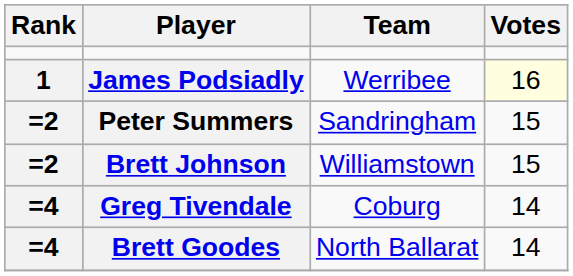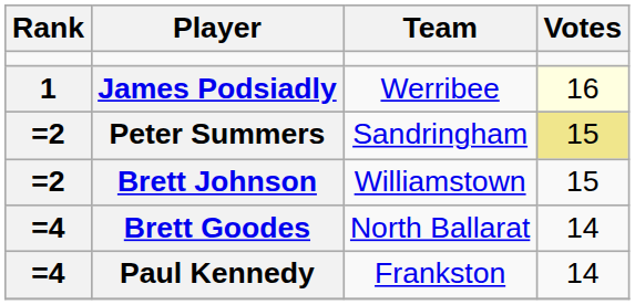 <table class="wikitable">
 <tr>
 <th>Rank</th>
 <th>Player</th>
 <th>Team</th>
 <th>Votes</th>
 </tr>
 <tr>
 <td></td>
 <td></td>
 <td></td>
 </tr>
 <tr>
 <th align=center>1</th>
 <th align=center><a href='#'>James Podsiadly</a></th>
 <td align=center><a href='#'>Werribee</a></td>
 <td align=center style="background: lightyellow;">16</td>
 </tr>
 <tr>
 <th align=center>=2</th>
 <th align=center>Peter Summers</th>
 <td align=center><a href='#'>Sandringham</a></td>
-<td align=center>15</td>
+<td align=center style="background: khaki;">15</td>
 </tr>
 <tr>
 <th align=center>=2</th>
 <th align=center><a href='#'>Brett Johnson</a></th>
 <td align=center><a href='#'>Williamstown</a></td>
 <td align=center>15</td>
 </tr>
 <tr>
 <th align=center>=4</th>
-<th align=center><a href='#'>Greg Tivendale</a></th>
-<td align=center><a href='#'>Coburg</a></td>
-<td align=center>14</td>
-</tr>
-<tr>
-<th align=center>=4</th>
 <th align=center><a href='#'>Brett Goodes</a></th>
 <td align=center><a href='#'>North Ballarat</a></td>
 <td align=center>14</td>
 </tr>
 <tr>
+<th align=center>=4</th>
+<th align=center>Paul Kennedy</th>
+<td align=center><a href='#'>Frankston</a></td>
+<td align=center>14</td>
+</tr>
+<tr>
 </tr>
 </table>
